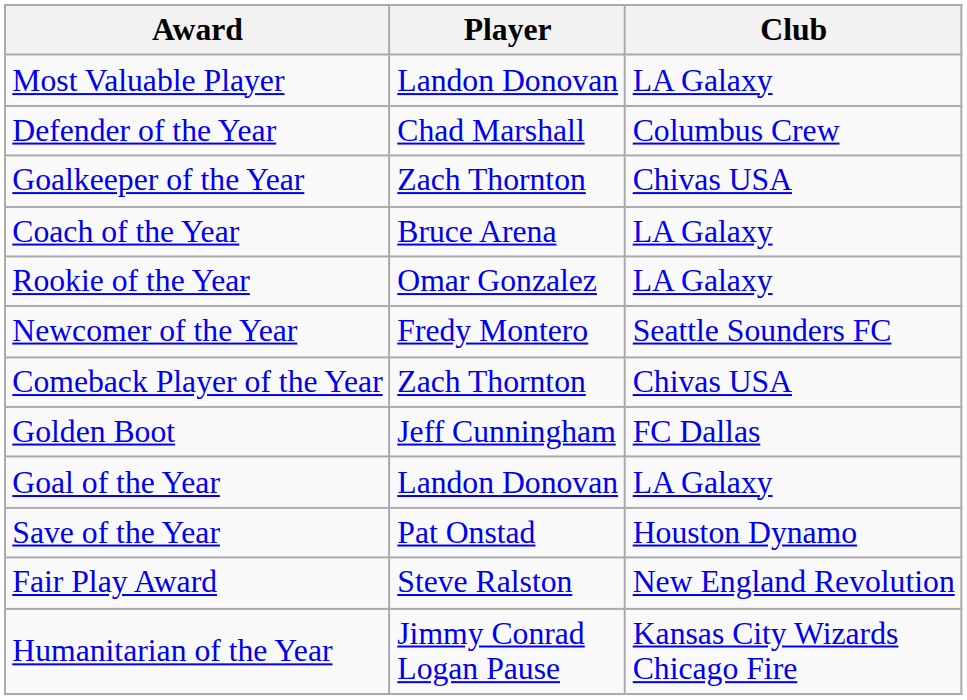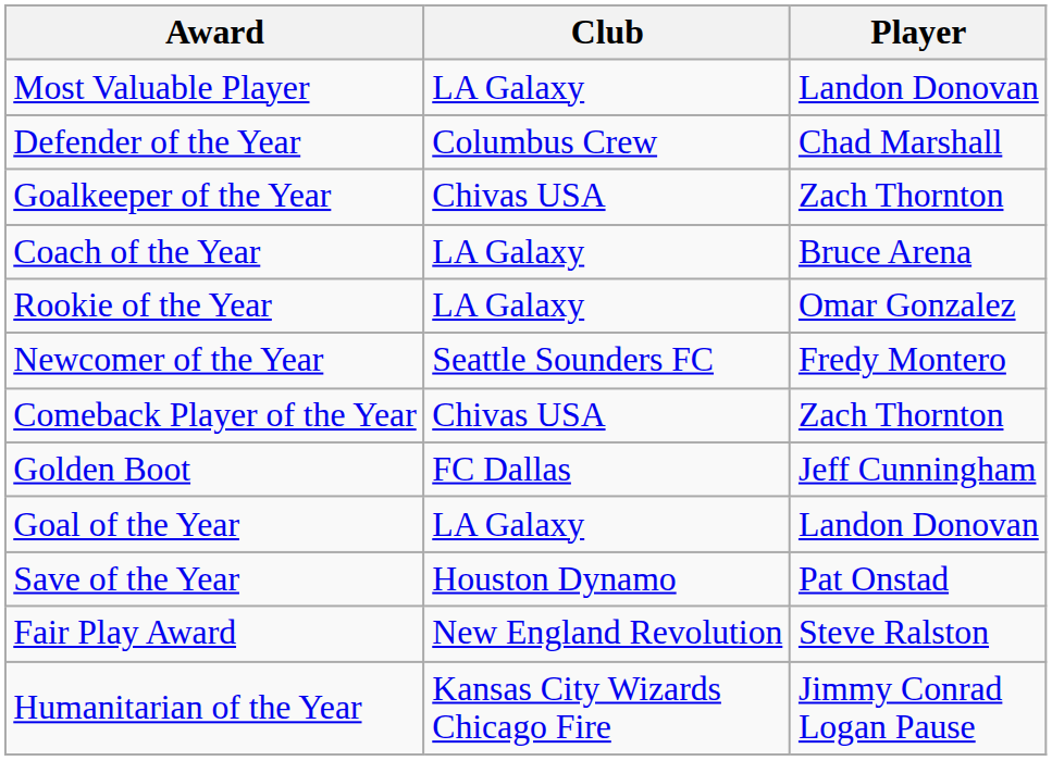 <table class="wikitable" style="font-size:100%">
 <tr>
 <th>Award</th>
+<th>Club</th>
 <th>Player</th>
-<th>Club</th>
 </tr>
 <tr>
 <td><a href='#'>Most Valuable Player</a></td>
+<td><a href='#'>LA Galaxy</a></td>
 <td> <a href='#'>Landon Donovan</a></td>
-<td><a href='#'>LA Galaxy</a></td>
 </tr>
 <tr>
 <td><a href='#'>Defender of the Year</a></td>
+<td><a href='#'>Columbus Crew</a></td>
 <td> <a href='#'>Chad Marshall</a></td>
-<td><a href='#'>Columbus Crew</a></td>
 </tr>
 <tr>
 <td><a href='#'>Goalkeeper of the Year</a></td>
+<td><a href='#'>Chivas USA</a></td>
 <td> <a href='#'>Zach Thornton</a></td>
-<td><a href='#'>Chivas USA</a></td>
 </tr>
 <tr>
 <td><a href='#'>Coach of the Year</a></td>
+<td><a href='#'>LA Galaxy</a></td>
 <td> <a href='#'>Bruce Arena</a></td>
-<td><a href='#'>LA Galaxy</a></td>
 </tr>
 <tr>
 <td><a href='#'>Rookie of the Year</a></td>
+<td><a href='#'>LA Galaxy</a></td>
 <td> <a href='#'>Omar Gonzalez</a></td>
-<td><a href='#'>LA Galaxy</a></td>
 </tr>
 <tr>
 <td><a href='#'>Newcomer of the Year</a></td>
+<td><a href='#'>Seattle Sounders FC</a></td>
 <td> <a href='#'>Fredy Montero</a></td>
-<td><a href='#'>Seattle Sounders FC</a></td>
 </tr>
 <tr>
 <td><a href='#'>Comeback Player of the Year</a></td>
+<td><a href='#'>Chivas USA</a></td>
 <td> <a href='#'>Zach Thornton</a></td>
-<td><a href='#'>Chivas USA</a></td>
 </tr>
 <tr>
 <td><a href='#'>Golden Boot</a></td>
+<td><a href='#'>FC Dallas</a></td>
 <td> <a href='#'>Jeff Cunningham</a></td>
-<td><a href='#'>FC Dallas</a></td>
 </tr>
 <tr>
 <td><a href='#'>Goal of the Year</a></td>
+<td><a href='#'>LA Galaxy</a></td>
 <td> <a href='#'>Landon Donovan</a></td>
-<td><a href='#'>LA Galaxy</a></td>
 </tr>
 <tr>
 <td><a href='#'>Save of the Year</a></td>
+<td><a href='#'>Houston Dynamo</a></td>
 <td> <a href='#'>Pat Onstad</a></td>
-<td><a href='#'>Houston Dynamo</a></td>
 </tr>
 <tr>
 <td><a href='#'>Fair Play Award</a></td>
+<td><a href='#'>New England Revolution</a></td>
 <td> <a href='#'>Steve Ralston</a></td>
-<td><a href='#'>New England Revolution</a></td>
 </tr>
 <tr>
 <td><a href='#'>Humanitarian of the Year</a></td>
+<td><a href='#'>Kansas City Wizards</a> <br> <a href='#'>Chicago Fire</a></td>
 <td> <a href='#'>Jimmy Conrad</a> <br>  <a href='#'>Logan Pause</a></td>
-<td><a href='#'>Kansas City Wizards</a> <br> <a href='#'>Chicago Fire</a></td>
 </tr>
 </table>
